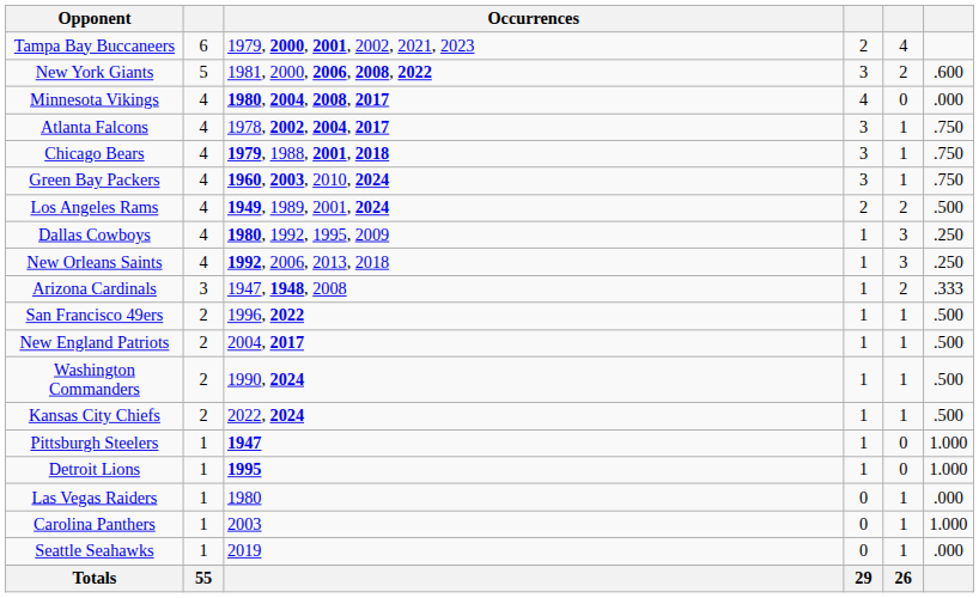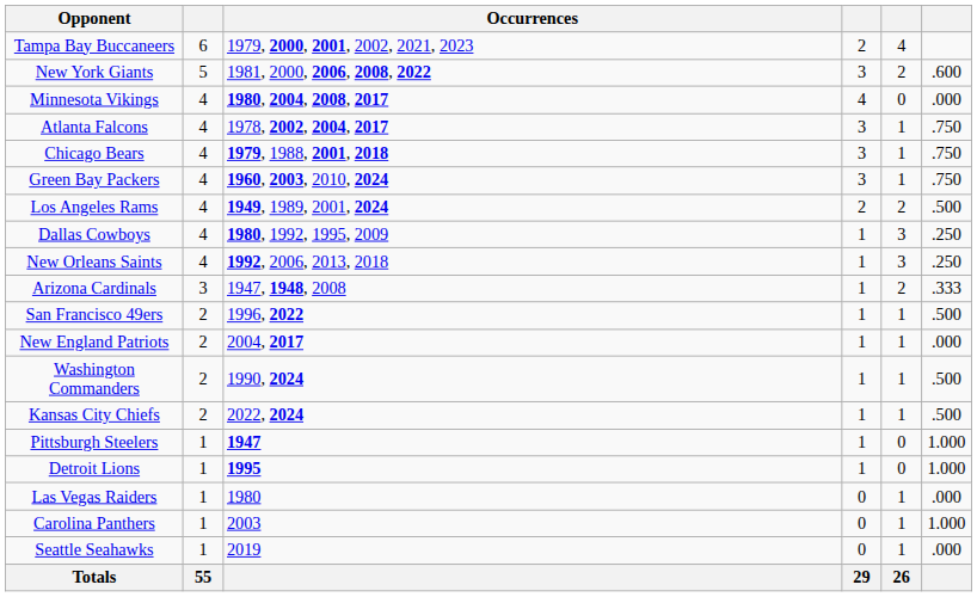 <table class="wikitable sortable" style="text-align: center; width: 72%;">
 <tr>
 <th width="160">Opponent</th>
 <th width="30"></th>
 <th>Occurrences</th>
 <th width="30"></th>
 <th width="30"></th>
 <th width="40"></th>
 </tr>
 <tr>
 <td><a href='#'>Tampa Bay Buccaneers</a></td>
 <td>6</td>
 <td style="text-align:left"><a href='#'>1979</a>, <strong><a href='#'>2000</a></strong>, <strong><a href='#'>2001</a></strong>, <a href='#'>2002</a>, <a href='#'>2021</a>, <a href='#'>2023</a></td>
 <td>2</td>
 <td>4</td>
 <td></td>
 </tr>
 <tr>
 <td><a href='#'>New York Giants</a></td>
 <td>5</td>
 <td align=left><a href='#'>1981</a>, <a href='#'>2000</a>,  <strong><a href='#'>2006</a></strong>, <strong><a href='#'>2008</a></strong>, <strong><a href='#'>2022</a></strong></td>
 <td>3</td>
 <td>2</td>
 <td>.600</td>
 </tr>
 <tr>
 <td><a href='#'>Minnesota Vikings</a></td>
 <td>4</td>
 <td align=left><strong><a href='#'>1980</a></strong>, <strong><a href='#'>2004</a></strong>, <strong><a href='#'>2008</a></strong>, <strong><a href='#'>2017</a></strong></td>
 <td>4</td>
 <td>0</td>
 <td>.000</td>
 </tr>
 <tr>
 <td><a href='#'>Atlanta Falcons</a></td>
 <td>4</td>
 <td align=left><a href='#'>1978</a>, <strong><a href='#'>2002</a></strong>, <strong><a href='#'>2004</a></strong>, <strong><a href='#'>2017</a></strong></td>
 <td>3</td>
 <td>1</td>
 <td>.750</td>
 </tr>
 <tr>
 <td><a href='#'>Chicago Bears</a></td>
 <td>4</td>
 <td align=left><strong><a href='#'>1979</a></strong>, <a href='#'>1988</a>, <strong><a href='#'>2001</a></strong>, <strong><a href='#'>2018</a></strong></td>
 <td>3</td>
 <td>1</td>
 <td>.750</td>
 </tr>
 <tr>
 <td><a href='#'>Green Bay Packers</a></td>
 <td>4</td>
 <td align=left><strong><a href='#'>1960</a></strong>, <strong><a href='#'>2003</a></strong>, <a href='#'>2010</a>, <strong><a href='#'>2024</a></strong></td>
 <td>3</td>
 <td>1</td>
 <td>.750</td>
 </tr>
 <tr>
 <td><a href='#'>Los Angeles Rams</a></td>
 <td>4</td>
 <td align=left><strong><a href='#'>1949</a></strong>, <a href='#'>1989</a>, <a href='#'>2001</a>, <strong><a href='#'>2024</a></strong></td>
 <td>2</td>
 <td>2</td>
 <td>.500</td>
 </tr>
 <tr>
 <td><a href='#'>Dallas Cowboys</a></td>
 <td>4</td>
 <td align=left><strong><a href='#'>1980</a></strong>, <a href='#'>1992</a>, <a href='#'>1995</a>, <a href='#'>2009</a></td>
 <td>1</td>
 <td>3</td>
 <td>.250</td>
 </tr>
 <tr>
 <td><a href='#'>New Orleans Saints</a></td>
 <td>4</td>
 <td align=left><strong><a href='#'>1992</a></strong>, <a href='#'>2006</a>, <a href='#'>2013</a>, <a href='#'>2018</a></td>
 <td>1</td>
 <td>3</td>
 <td>.250</td>
 </tr>
 <tr>
 <td><a href='#'>Arizona Cardinals</a></td>
 <td>3</td>
 <td align=left><a href='#'>1947</a>, <strong><a href='#'>1948</a></strong>, <a href='#'>2008</a></td>
 <td>1</td>
 <td>2</td>
 <td>.333</td>
 </tr>
 <tr>
 <td><a href='#'>San Francisco 49ers</a></td>
 <td>2</td>
 <td align=left><a href='#'>1996</a>, <strong><a href='#'>2022</a></strong></td>
 <td>1</td>
 <td>1</td>
 <td>.500</td>
 </tr>
 <tr>
 <td><a href='#'>New England Patriots</a></td>
 <td>2</td>
 <td align=left><a href='#'>2004</a>, <strong><a href='#'>2017</a></strong></td>
 <td>1</td>
 <td>1</td>
-<td>.500</td>
+<td>.000</td>
 </tr>
 <tr>
 <td><a href='#'>Washington Commanders</a></td>
 <td>2</td>
 <td align=left><a href='#'>1990</a>, <strong><a href='#'>2024</a></strong></td>
 <td>1</td>
 <td>1</td>
 <td>.500</td>
 </tr>
 <tr>
 <td><a href='#'>Kansas City Chiefs</a></td>
 <td>2</td>
 <td align=left><a href='#'>2022</a>, <strong><a href='#'>2024</a></strong></td>
 <td>1</td>
 <td>1</td>
 <td>.500</td>
 </tr>
 <tr>
 <td><a href='#'>Pittsburgh Steelers</a></td>
 <td>1</td>
 <td align=left><strong><a href='#'>1947</a></strong></td>
 <td>1</td>
 <td>0</td>
 <td>1.000</td>
 </tr>
 <tr>
 <td><a href='#'>Detroit Lions</a></td>
 <td>1</td>
 <td align=left><strong><a href='#'>1995</a></strong></td>
 <td>1</td>
 <td>0</td>
 <td>1.000</td>
 </tr>
 <tr>
 <td><a href='#'>Las Vegas Raiders</a></td>
 <td>1</td>
 <td align=left><a href='#'>1980</a></td>
 <td>0</td>
 <td>1</td>
 <td>.000</td>
 </tr>
 <tr>
 <td><a href='#'>Carolina Panthers</a></td>
 <td>1</td>
 <td align=left><a href='#'>2003</a></td>
 <td>0</td>
 <td>1</td>
 <td>1.000</td>
 </tr>
 <tr>
 <td><a href='#'>Seattle Seahawks</a></td>
 <td>1</td>
 <td align=left><a href='#'>2019</a></td>
 <td>0</td>
 <td>1</td>
 <td>.000</td>
 </tr>
 <tr>
 <th>Totals</th>
 <th>55</th>
 <th></th>
 <th>29</th>
 <th>26</th>
 <th></th>
 </tr>
 </table>
